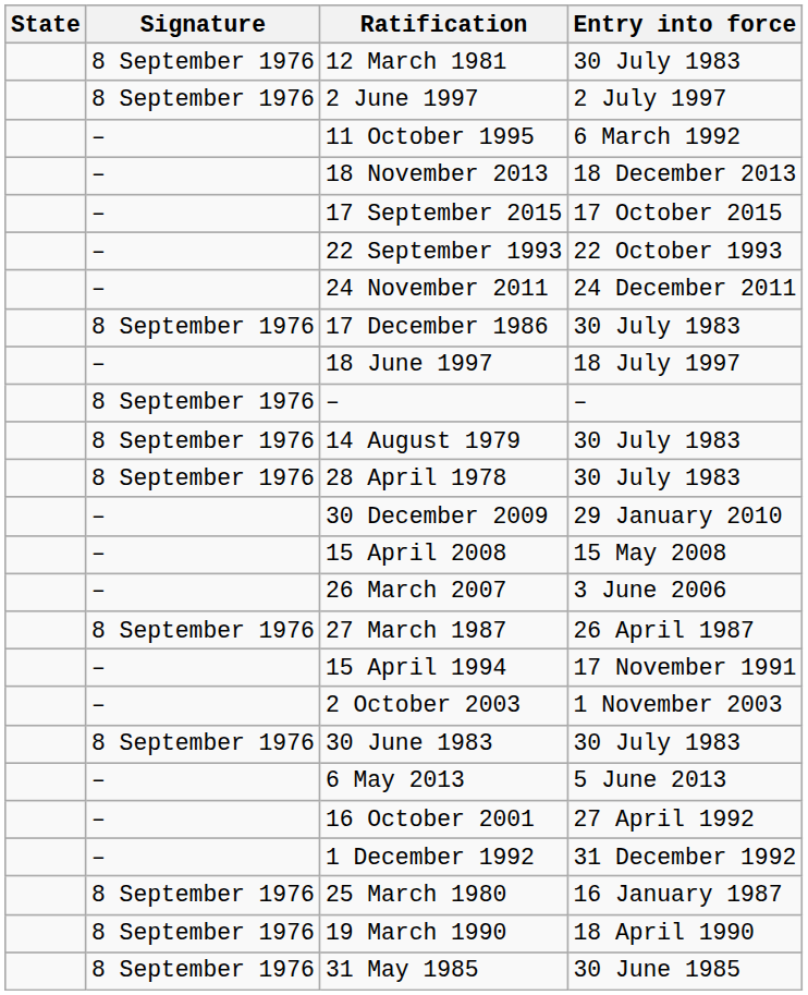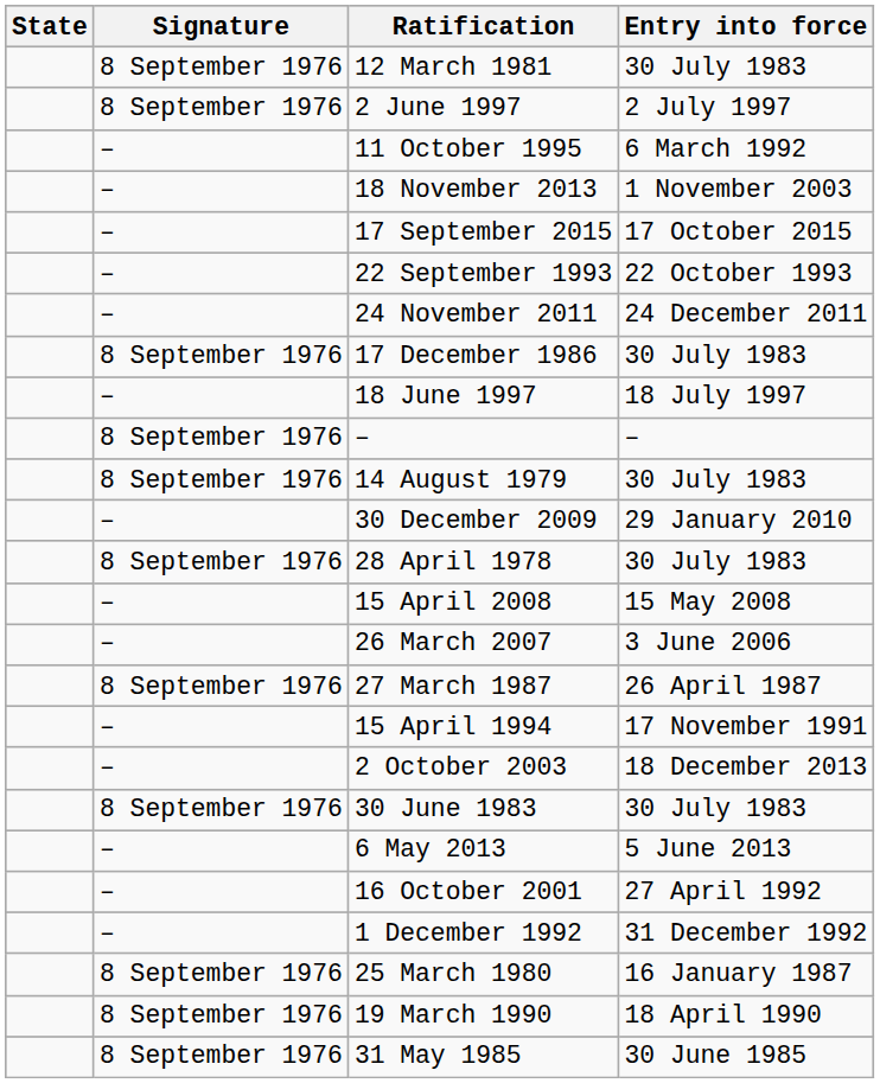 <table class="wikitable sortable">
 <tr>
 <th>State</th>
 <th>Signature</th>
 <th>Ratification</th>
 <th>Entry into force</th>
 </tr>
 <tr>
 <td></td>
 <td>8 September 1976</td>
 <td>12 March 1981</td>
 <td>30 July 1983</td>
 </tr>
 <tr>
 <td></td>
 <td>8 September 1976</td>
 <td>2 June 1997</td>
 <td>2 July 1997</td>
 </tr>
 <tr>
 <td></td>
 <td>–</td>
 <td>11 October 1995</td>
 <td>6 March 1992</td>
 </tr>
 <tr>
 <td></td>
 <td>–</td>
 <td>18 November 2013</td>
-<td>18 December 2013</td>
+<td>1 November 2003</td>
 </tr>
 <tr>
 <td></td>
 <td>–</td>
 <td>17 September 2015</td>
 <td>17 October 2015</td>
 </tr>
 <tr>
 <td></td>
 <td>–</td>
 <td>22 September 1993</td>
 <td>22 October 1993</td>
 </tr>
 <tr>
 <td></td>
 <td>–</td>
 <td>24 November 2011</td>
 <td>24 December 2011</td>
 </tr>
 <tr>
 <td></td>
 <td>8 September 1976</td>
 <td>17 December 1986</td>
 <td>30 July 1983</td>
 </tr>
 <tr>
 <td></td>
 <td>–</td>
 <td>18 June 1997</td>
 <td>18 July 1997</td>
 </tr>
 <tr>
 <td></td>
 <td>8 September 1976</td>
 <td>–</td>
 <td>–</td>
 </tr>
 <tr>
 <td></td>
 <td>8 September 1976</td>
 <td>14 August 1979</td>
 <td>30 July 1983</td>
 </tr>
 <tr>
 <td></td>
+<td>–</td>
+<td>30 December 2009</td>
+<td>29 January 2010</td>
+</tr>
+<tr>
+<td></td>
 <td>8 September 1976</td>
 <td>28 April 1978</td>
 <td>30 July 1983</td>
-</tr>
-<tr>
-<td></td>
-<td>–</td>
-<td>30 December 2009</td>
-<td>29 January 2010</td>
 </tr>
 <tr>
 <td></td>
 <td>–</td>
 <td>15 April 2008</td>
 <td>15 May 2008</td>
 </tr>
 <tr>
 <td></td>
 <td>–</td>
 <td>26 March 2007</td>
 <td>3 June 2006</td>
 </tr>
 <tr>
 <td></td>
 <td>8 September 1976</td>
 <td>27 March 1987</td>
 <td>26 April 1987</td>
 </tr>
 <tr>
 <td></td>
 <td>–</td>
 <td>15 April 1994</td>
 <td>17 November 1991</td>
 </tr>
 <tr>
 <td></td>
 <td>–</td>
 <td>2 October 2003</td>
-<td>1 November 2003</td>
+<td>18 December 2013</td>
 </tr>
 <tr>
 <td></td>
 <td>8 September 1976</td>
 <td>30 June 1983</td>
 <td>30 July 1983</td>
 </tr>
 <tr>
 <td></td>
 <td>–</td>
 <td>6 May 2013</td>
 <td>5 June 2013</td>
 </tr>
 <tr>
 <td></td>
 <td>–</td>
 <td>16 October 2001</td>
 <td>27 April 1992</td>
 </tr>
 <tr>
 <td></td>
 <td>–</td>
 <td>1 December 1992</td>
 <td>31 December 1992</td>
 </tr>
 <tr>
 <td></td>
 <td>8 September 1976</td>
 <td>25 March 1980</td>
 <td>16 January 1987</td>
 </tr>
 <tr>
 <td></td>
 <td>8 September 1976</td>
 <td>19 March 1990</td>
 <td>18 April 1990</td>
 </tr>
 <tr>
 <td></td>
 <td>8 September 1976</td>
 <td>31 May 1985</td>
 <td>30 June 1985</td>
 </tr>
 </table>
